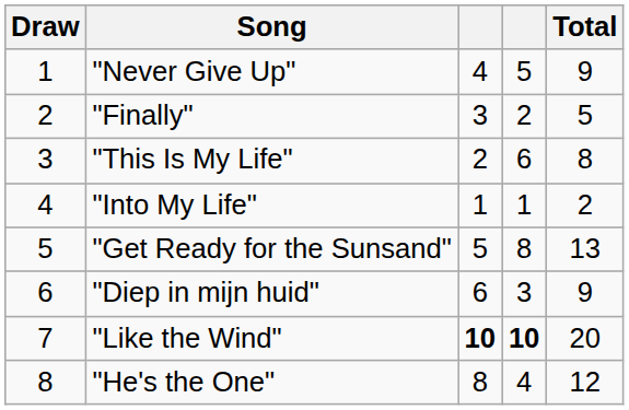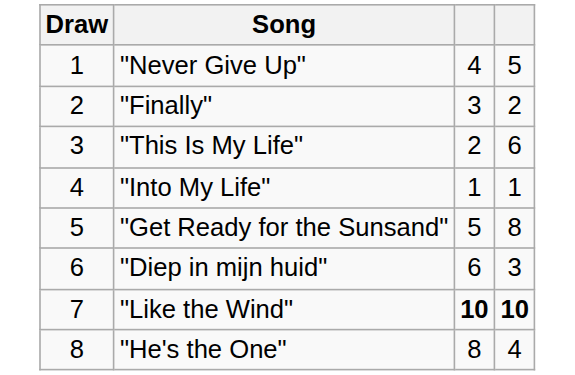 <table class="wikitable plainrowheaders" style="margin: 1em auto 1em auto; text-align:center;">
 <tr>
 <th>Draw</th>
 <th>Song</th>
 <th></th>
 <th></th>
-<th>Total</th>
 </tr>
 <tr>
 <td>1</td>
 <td align="left">"Never Give Up"</td>
 <td>4</td>
 <td>5</td>
-<td>9</td>
 </tr>
 <tr>
 <td>2</td>
 <td align="left">"Finally"</td>
 <td>3</td>
 <td>2</td>
-<td>5</td>
 </tr>
 <tr>
 <td>3</td>
 <td align="left">"This Is My Life"</td>
 <td>2</td>
 <td>6</td>
-<td>8</td>
 </tr>
 <tr>
 <td>4</td>
 <td align="left">"Into My Life"</td>
 <td>1</td>
 <td>1</td>
-<td>2</td>
 </tr>
 <tr>
 <td>5</td>
 <td align="left">"Get Ready for the Sunsand"</td>
 <td>5</td>
 <td>8</td>
-<td>13</td>
 </tr>
 <tr>
 <td>6</td>
 <td align="left">"Diep in mijn huid"</td>
 <td>6</td>
 <td>3</td>
-<td>9</td>
 </tr>
 <tr>
 <td>7</td>
 <td align="left">"Like the Wind"</td>
 <td><strong>10</strong></td>
 <td><strong>10</strong></td>
-<td>20</td>
 </tr>
 <tr>
 <td>8</td>
 <td align="left">"He's the One"</td>
 <td>8</td>
 <td>4</td>
-<td>12</td>
 </tr>
 </table>
